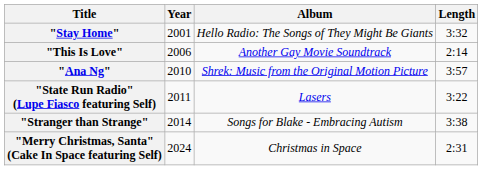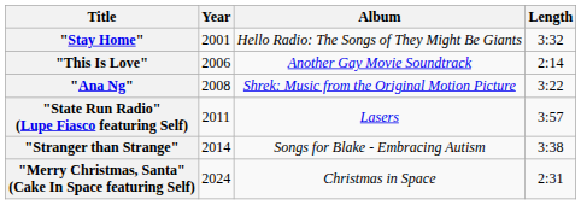 <table class="wikitable plainrowheaders" style="text-align:center;">
 <tr>
 <th>Title</th>
 <th>Year</th>
 <th>Album</th>
 <th>Length</th>
 </tr>
 <tr>
 <th scope="row">"<a href='#'>Stay Home</a>"</th>
 <td>2001</td>
 <td><em>Hello Radio: The Songs of They Might Be Giants</em></td>
 <td>3:32</td>
 </tr>
 <tr>
 <th scope="row">"This Is Love"</th>
 <td>2006</td>
 <td><em><a href='#'>Another Gay Movie Soundtrack</a></em></td>
 <td>2:14</td>
 </tr>
 <tr>
 <th scope="row">"<a href='#'>Ana Ng</a>"</th>
-<td>2010</td>
+<td>2008</td>
 <td><em><a href='#'>Shrek: Music from the Original Motion Picture</a></em></td>
-<td>3:57</td>
+<td>3:22</td>
 </tr>
 <tr>
 <th scope="row">"State Run Radio"<br><span>(<a href='#'>Lupe Fiasco</a> featuring Self)</span></th>
 <td>2011</td>
 <td><em><a href='#'>Lasers</a></em></td>
-<td>3:22</td>
+<td>3:57</td>
 </tr>
 <tr>
 <th scope="row">"Stranger than Strange"</th>
 <td>2014</td>
 <td><em>Songs for Blake - Embracing Autism</em></td>
 <td>3:38</td>
 </tr>
 <tr>
 <th scope="row">"Merry Christmas, Santa"<br><span>(Cake In Space featuring Self)</span></th>
 <td>2024</td>
 <td><em>Christmas in Space</em></td>
 <td>2:31</td>
 </tr>
 </table>
